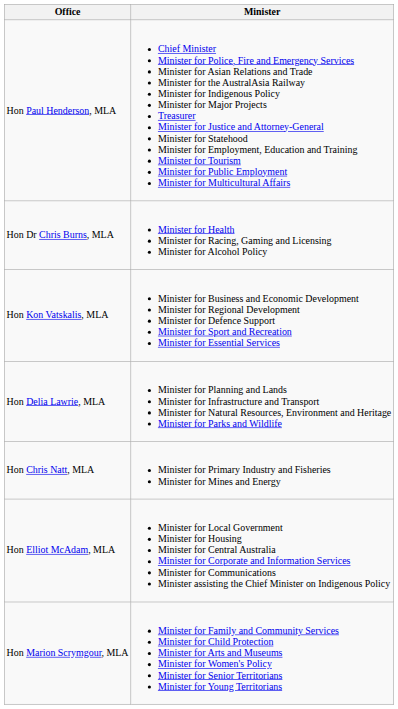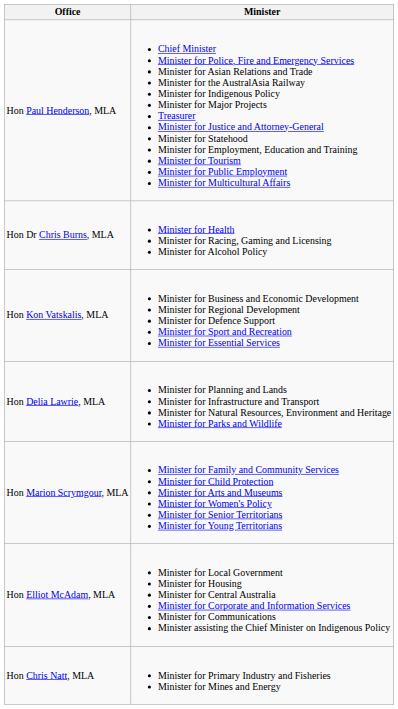 <table class="wikitable">
 <tr>
 <th>Office</th>
 <th>Minister</th>
 </tr>
 <tr>
 <td>Hon <a href='#'>Paul Henderson</a>, MLA</td>
 <td><br><ul><li><a href='#'>Chief Minister</a></li><li><a href='#'>Minister for Police, Fire and Emergency Services</a></li><li>Minister for Asian Relations and Trade</li><li>Minister for the AustralAsia Railway</li><li>Minister for Indigenous Policy</li><li>Minister for Major Projects</li><li><a href='#'>Treasurer</a></li><li><a href='#'>Minister for Justice and Attorney-General</a></li><li>Minister for Statehood</li><li>Minister for Employment, Education and Training</li><li><a href='#'>Minister for Tourism</a></li><li><a href='#'>Minister for Public Employment</a></li><li><a href='#'>Minister for Multicultural Affairs</a></li></ul></td>
 </tr>
 <tr>
 <td>Hon Dr <a href='#'>Chris Burns</a>, MLA</td>
 <td><br><ul><li><a href='#'>Minister for Health</a></li><li>Minister for Racing, Gaming and Licensing</li><li>Minister for Alcohol Policy</li></ul></td>
 </tr>
 <tr>
 <td>Hon <a href='#'>Kon Vatskalis</a>, MLA</td>
 <td><br><ul><li>Minister for Business and Economic Development</li><li>Minister for Regional Development</li><li>Minister for Defence Support</li><li><a href='#'>Minister for Sport and Recreation</a></li><li><a href='#'>Minister for Essential Services</a></li></ul></td>
 </tr>
 <tr>
 <td>Hon <a href='#'>Delia Lawrie</a>, MLA</td>
 <td><br><ul><li>Minister for Planning and Lands</li><li>Minister for Infrastructure and Transport</li><li>Minister for Natural Resources, Environment and Heritage</li><li><a href='#'>Minister for Parks and Wildlife</a></li></ul></td>
 </tr>
 <tr>
-<td>Hon <a href='#'>Chris Natt</a>, MLA</td>
-<td><br><ul><li>Minister for Primary Industry and Fisheries</li><li>Minister for Mines and Energy</li></ul></td>
+<td>Hon <a href='#'>Marion Scrymgour</a>, MLA</td>
+<td><br><ul><li><a href='#'>Minister for Family and Community Services</a></li><li><a href='#'>Minister for Child Protection</a></li><li><a href='#'>Minister for Arts and Museums</a></li><li><a href='#'>Minister for Women's Policy</a></li><li><a href='#'>Minister for Senior Territorians</a></li><li><a href='#'>Minister for Young Territorians</a></li></ul></td>
 </tr>
 <tr>
 <td>Hon <a href='#'>Elliot McAdam</a>, MLA</td>
 <td><br><ul><li>Minister for Local Government</li><li>Minister for Housing</li><li>Minister for Central Australia</li><li><a href='#'>Minister for Corporate and Information Services</a></li><li>Minister for Communications</li><li>Minister assisting the Chief Minister on Indigenous Policy</li></ul></td>
 </tr>
 <tr>
-<td>Hon <a href='#'>Marion Scrymgour</a>, MLA</td>
-<td><br><ul><li><a href='#'>Minister for Family and Community Services</a></li><li><a href='#'>Minister for Child Protection</a></li><li><a href='#'>Minister for Arts and Museums</a></li><li><a href='#'>Minister for Women's Policy</a></li><li><a href='#'>Minister for Senior Territorians</a></li><li><a href='#'>Minister for Young Territorians</a></li></ul></td>
+<td>Hon <a href='#'>Chris Natt</a>, MLA</td>
+<td><br><ul><li>Minister for Primary Industry and Fisheries</li><li>Minister for Mines and Energy</li></ul></td>
 </tr>
 </table>
